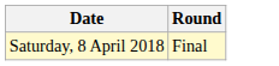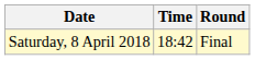 <table class="wikitable">
 <tr>
 <th>Date</th>
+<th>Time</th>
 <th>Round</th>
 </tr>
 <tr>
 <td style=background:lemonchiffon>Saturday, 8 April 2018</td>
+<td style=background:lemonchiffon>18:42</td>
 <td style=background:lemonchiffon>Final</td>
 </tr>
 </table>
